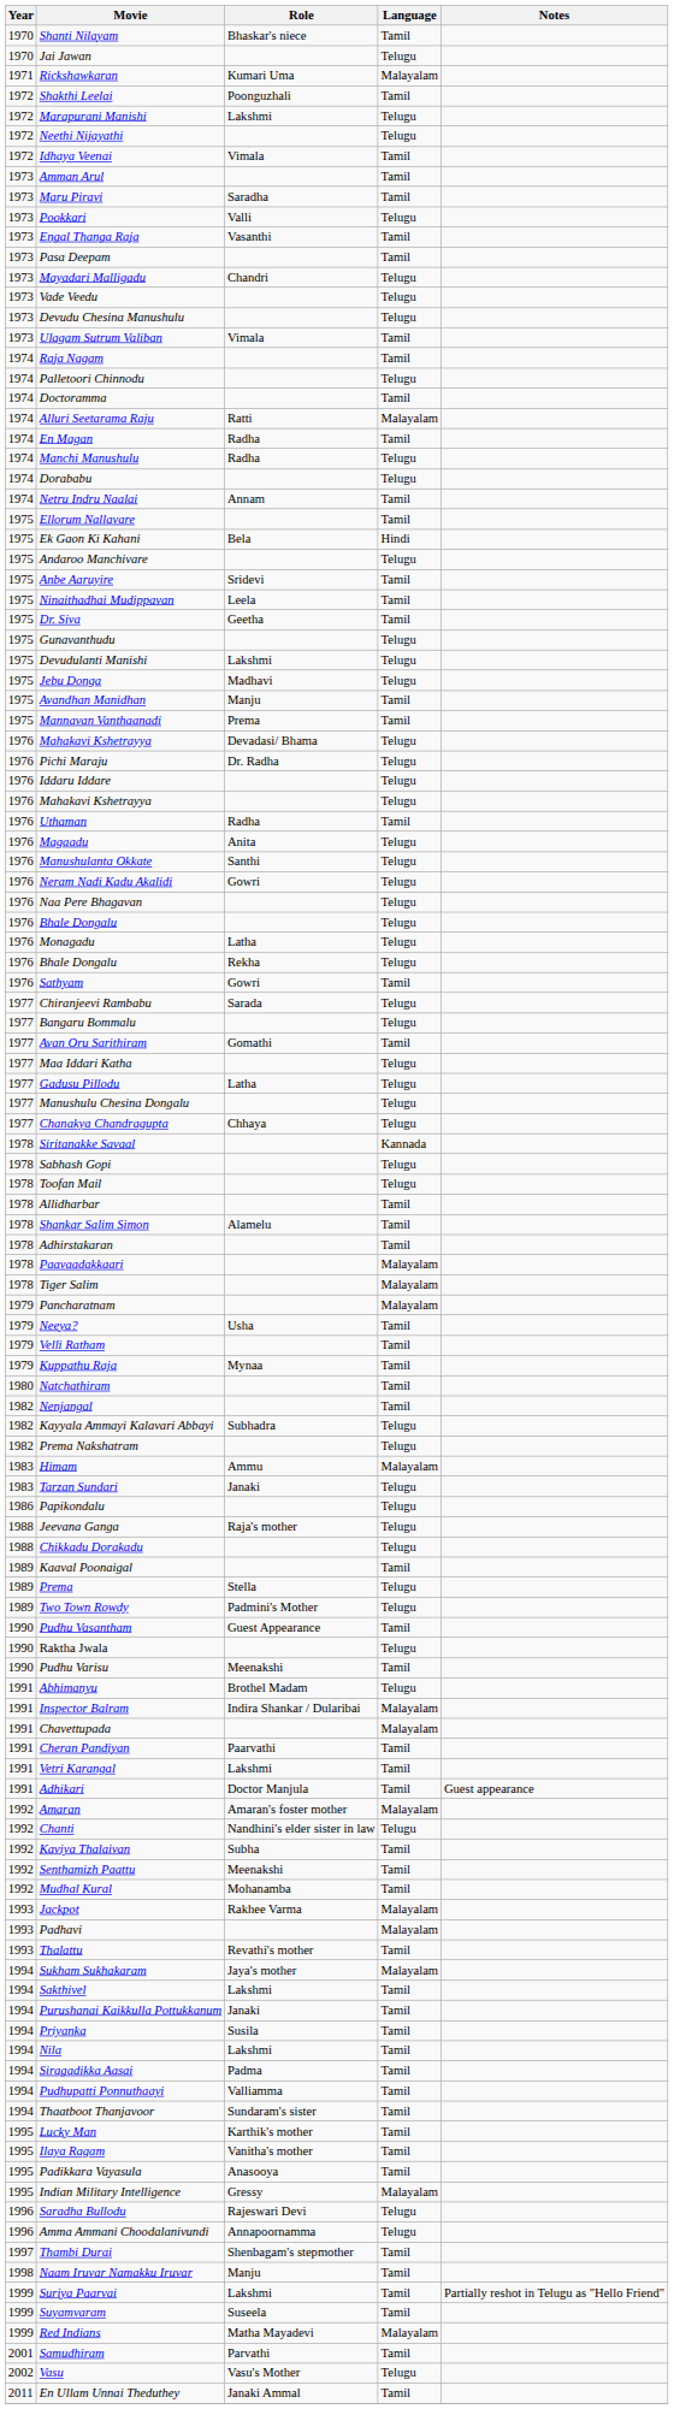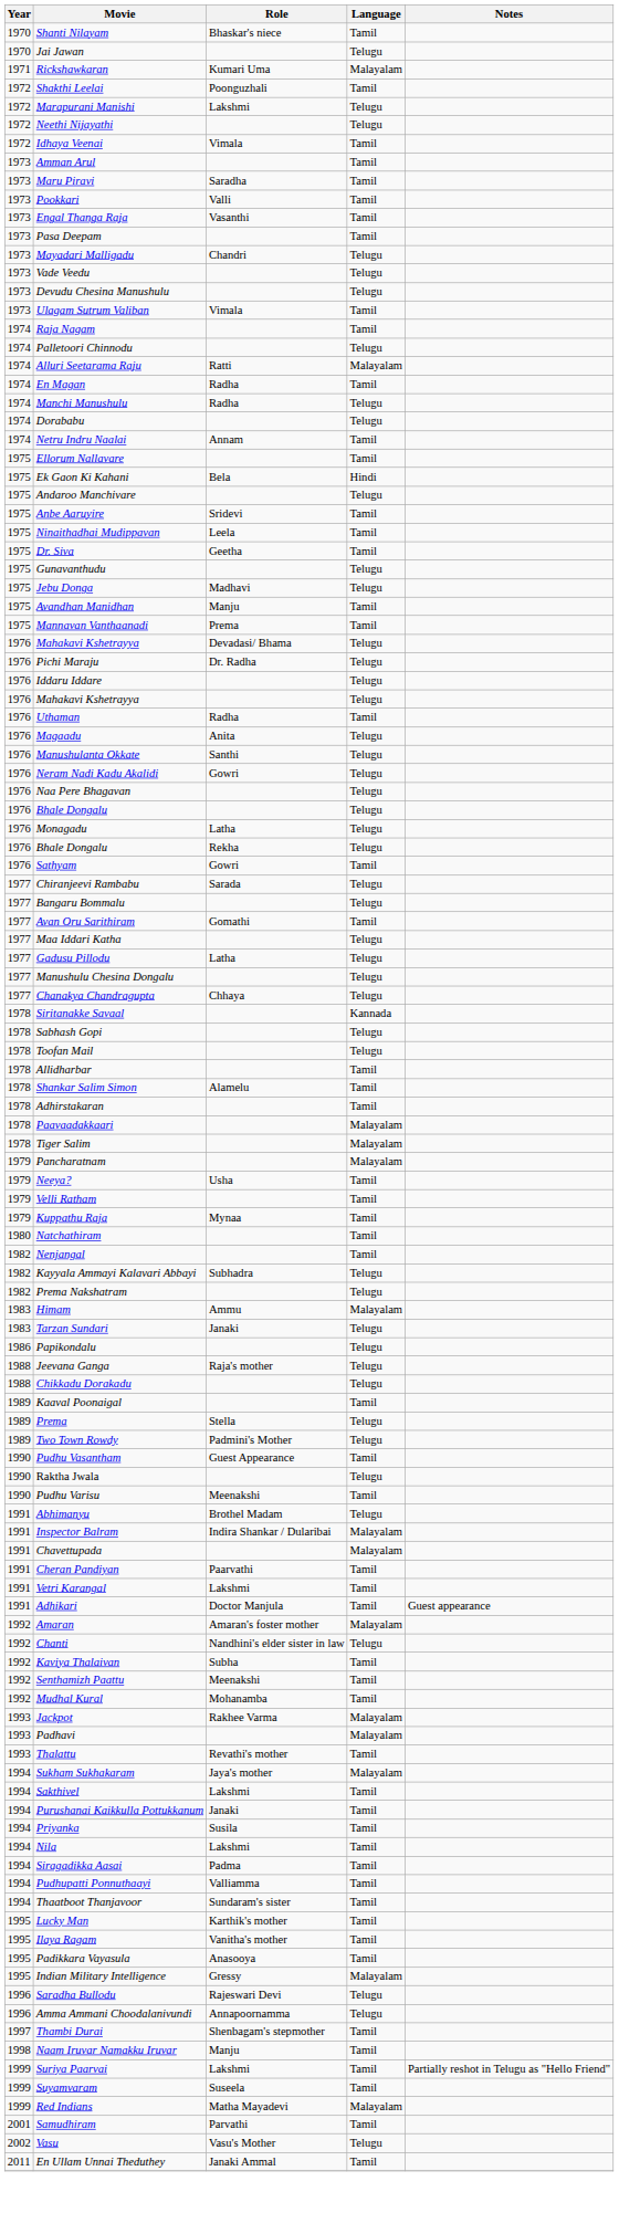 <table class="wikitable sortable">
 <tr>
 <th>Year</th>
 <th>Movie</th>
 <th>Role</th>
 <th>Language</th>
 <th class="unsortable">Notes</th>
 </tr>
 <tr>
 <td>1970</td>
 <td><em><a href='#'>Shanti Nilayam</a></em></td>
 <td>Bhaskar's niece</td>
 <td>Tamil</td>
 <td></td>
 </tr>
 <tr>
 <td>1970</td>
 <td><em>Jai Jawan</em></td>
 <td></td>
 <td>Telugu</td>
 <td></td>
 </tr>
 <tr>
 <td>1971</td>
 <td><em><a href='#'>Rickshawkaran</a></em></td>
 <td>Kumari Uma</td>
 <td>Malayalam</td>
 <td></td>
 </tr>
 <tr>
 <td>1972</td>
 <td><em><a href='#'>Shakthi Leelai</a></em></td>
 <td>Poonguzhali</td>
 <td>Tamil</td>
 <td></td>
 </tr>
 <tr>
 <td>1972</td>
 <td><em><a href='#'>Marapurani Manishi</a></em></td>
 <td>Lakshmi</td>
 <td>Telugu</td>
 <td></td>
 </tr>
 <tr>
 <td>1972</td>
 <td><em><a href='#'>Neethi Nijayathi</a></em></td>
 <td></td>
 <td>Telugu</td>
 <td></td>
 </tr>
 <tr>
 <td>1972</td>
 <td><em><a href='#'>Idhaya Veenai</a></em></td>
 <td>Vimala</td>
 <td>Tamil</td>
 <td></td>
 </tr>
 <tr>
 <td>1973</td>
 <td><em><a href='#'>Amman Arul</a></em></td>
 <td></td>
 <td>Tamil</td>
 <td></td>
 </tr>
 <tr>
 <td>1973</td>
 <td><em><a href='#'>Maru Piravi</a></em></td>
 <td>Saradha</td>
 <td>Tamil</td>
 <td></td>
 </tr>
 <tr>
 <td>1973</td>
 <td><em><a href='#'>Pookkari</a></em></td>
 <td>Valli</td>
-<td>Telugu</td>
+<td>Tamil</td>
 <td></td>
 </tr>
 <tr>
 <td>1973</td>
 <td><em><a href='#'>Engal Thanga Raja</a></em></td>
 <td>Vasanthi</td>
 <td>Tamil</td>
 <td></td>
 </tr>
 <tr>
 <td>1973</td>
 <td><em>Pasa Deepam</em></td>
 <td></td>
 <td>Tamil</td>
 <td></td>
 </tr>
 <tr>
 <td>1973</td>
 <td><em><a href='#'>Mayadari Malligadu</a></em></td>
 <td>Chandri</td>
 <td>Telugu</td>
 <td></td>
 </tr>
 <tr>
 <td>1973</td>
 <td><em>Vade Veedu</em></td>
 <td></td>
 <td>Telugu</td>
 <td></td>
 </tr>
 <tr>
 <td>1973</td>
 <td><em>Devudu Chesina Manushulu</em></td>
 <td></td>
 <td>Telugu</td>
 <td></td>
 </tr>
 <tr>
 <td>1973</td>
 <td><em><a href='#'>Ulagam Sutrum Valiban</a></em></td>
 <td>Vimala</td>
 <td>Tamil</td>
 <td></td>
 </tr>
 <tr>
 <td>1974</td>
 <td><em><a href='#'>Raja Nagam</a></em></td>
 <td></td>
 <td>Tamil</td>
 <td></td>
 </tr>
 <tr>
 <td>1974</td>
 <td><em>Palletoori Chinnodu</em></td>
 <td></td>
 <td>Telugu</td>
-<td></td>
-</tr>
-<tr>
-<td>1974</td>
-<td><em>Doctoramma</em></td>
-<td></td>
-<td>Tamil</td>
 <td></td>
 </tr>
 <tr>
 <td>1974</td>
 <td><em><a href='#'>Alluri Seetarama Raju</a></em></td>
 <td>Ratti</td>
 <td>Malayalam</td>
 <td></td>
 </tr>
 <tr>
 <td>1974</td>
 <td><em><a href='#'>En Magan</a></em></td>
 <td>Radha</td>
 <td>Tamil</td>
 <td></td>
 </tr>
 <tr>
 <td>1974</td>
 <td><em><a href='#'>Manchi Manushulu</a></em></td>
 <td>Radha</td>
 <td>Telugu</td>
 <td></td>
 </tr>
 <tr>
 <td>1974</td>
 <td><em>Dorababu</em></td>
 <td></td>
 <td>Telugu</td>
 <td></td>
 </tr>
 <tr>
 <td>1974</td>
 <td><em><a href='#'>Netru Indru Naalai</a></em></td>
 <td>Annam</td>
 <td>Tamil</td>
 <td></td>
 </tr>
 <tr>
 <td>1975</td>
 <td><em><a href='#'>Ellorum Nallavare</a></em></td>
 <td></td>
 <td>Tamil</td>
 <td></td>
 </tr>
 <tr>
 <td>1975</td>
 <td><em>Ek Gaon Ki Kahani</em></td>
 <td>Bela</td>
 <td>Hindi</td>
 <td></td>
 </tr>
 <tr>
 <td>1975</td>
 <td><em>Andaroo Manchivare</em></td>
 <td></td>
 <td>Telugu</td>
 <td></td>
 </tr>
 <tr>
 <td>1975</td>
 <td><em><a href='#'>Anbe Aaruyire</a></em></td>
 <td>Sridevi</td>
 <td>Tamil</td>
 <td></td>
 </tr>
 <tr>
 <td>1975</td>
 <td><em><a href='#'>Ninaithadhai Mudippavan</a></em></td>
 <td>Leela</td>
 <td>Tamil</td>
 <td></td>
 </tr>
 <tr>
 <td>1975</td>
 <td><em><a href='#'>Dr. Siva</a></em></td>
 <td>Geetha</td>
 <td>Tamil</td>
 <td></td>
 </tr>
 <tr>
 <td>1975</td>
 <td><em>Gunavanthudu</em></td>
 <td></td>
-<td>Telugu</td>
-<td></td>
-</tr>
-<tr>
-<td>1975</td>
-<td><em>Devudulanti Manishi</em></td>
-<td>Lakshmi</td>
 <td>Telugu</td>
 <td></td>
 </tr>
 <tr>
 <td>1975</td>
 <td><em><a href='#'>Jebu Donga</a></em></td>
 <td>Madhavi</td>
 <td>Telugu</td>
 <td></td>
 </tr>
 <tr>
 <td>1975</td>
 <td><em><a href='#'>Avandhan Manidhan</a></em></td>
 <td>Manju</td>
 <td>Tamil</td>
 <td></td>
 </tr>
 <tr>
 <td>1975</td>
 <td><em><a href='#'>Mannavan Vanthaanadi</a></em></td>
 <td>Prema</td>
 <td>Tamil</td>
 <td></td>
 </tr>
 <tr>
 <td>1976</td>
 <td><em><a href='#'>Mahakavi Kshetrayya</a></em></td>
 <td>Devadasi/ Bhama</td>
 <td>Telugu</td>
 <td></td>
 </tr>
 <tr>
 <td>1976</td>
 <td><em>Pichi Maraju</em></td>
 <td>Dr. Radha</td>
 <td>Telugu</td>
 <td></td>
 </tr>
 <tr>
 <td>1976</td>
 <td><em>Iddaru Iddare</em></td>
 <td></td>
 <td>Telugu</td>
 <td></td>
 </tr>
 <tr>
 <td>1976</td>
 <td><em>Mahakavi Kshetrayya</em></td>
 <td></td>
 <td>Telugu</td>
 <td></td>
 </tr>
 <tr>
 <td>1976</td>
 <td><em><a href='#'>Uthaman</a></em></td>
 <td>Radha</td>
 <td>Tamil</td>
 <td></td>
 </tr>
 <tr>
 <td>1976</td>
 <td><em><a href='#'>Magaadu</a></em></td>
 <td>Anita</td>
 <td>Telugu</td>
 <td></td>
 </tr>
 <tr>
 <td>1976</td>
 <td><em><a href='#'>Manushulanta Okkate</a></em></td>
 <td>Santhi</td>
 <td>Telugu</td>
 <td></td>
 </tr>
 <tr>
 <td>1976</td>
 <td><em><a href='#'>Neram Nadi Kadu Akalidi</a></em></td>
 <td>Gowri</td>
 <td>Telugu</td>
 <td></td>
 </tr>
 <tr>
 <td>1976</td>
 <td><em>Naa Pere Bhagavan</em></td>
 <td></td>
 <td>Telugu</td>
 <td></td>
 </tr>
 <tr>
 <td>1976</td>
 <td><a href='#'><em>Bhale Dongalu</em></a></td>
 <td></td>
 <td>Telugu</td>
 <td></td>
 </tr>
 <tr>
 <td>1976</td>
 <td><em>Monagadu</em></td>
 <td>Latha</td>
 <td>Telugu</td>
 <td></td>
 </tr>
 <tr>
 <td>1976</td>
 <td><em>Bhale Dongalu</em></td>
 <td>Rekha</td>
 <td>Telugu</td>
 <td></td>
 </tr>
 <tr>
 <td>1976</td>
 <td><em><a href='#'>Sathyam</a></em></td>
 <td>Gowri</td>
 <td>Tamil</td>
 <td></td>
 </tr>
 <tr>
 <td>1977</td>
 <td><em>Chiranjeevi Rambabu</em></td>
 <td>Sarada</td>
 <td>Telugu</td>
 <td></td>
 </tr>
 <tr>
 <td>1977</td>
 <td><em>Bangaru Bommalu</em></td>
 <td></td>
 <td>Telugu</td>
 <td></td>
 </tr>
 <tr>
 <td>1977</td>
 <td><em><a href='#'>Avan Oru Sarithiram</a></em></td>
 <td>Gomathi</td>
 <td>Tamil</td>
 <td></td>
 </tr>
 <tr>
 <td>1977</td>
 <td><em>Maa Iddari Katha</em></td>
 <td></td>
 <td>Telugu</td>
 <td></td>
 </tr>
 <tr>
 <td>1977</td>
 <td><em><a href='#'>Gadusu Pillodu</a></em></td>
 <td>Latha</td>
 <td>Telugu</td>
 <td></td>
 </tr>
 <tr>
 <td>1977</td>
 <td><em>Manushulu Chesina Dongalu</em></td>
 <td></td>
 <td>Telugu</td>
 <td></td>
 </tr>
 <tr>
 <td>1977</td>
 <td><em><a href='#'>Chanakya Chandragupta</a></em></td>
 <td>Chhaya</td>
 <td>Telugu</td>
 <td></td>
 </tr>
 <tr>
 <td>1978</td>
 <td><em><a href='#'>Siritanakke Savaal</a></em></td>
 <td></td>
 <td>Kannada</td>
 <td></td>
 </tr>
 <tr>
 <td>1978</td>
 <td><em>Sabhash Gopi</em></td>
 <td></td>
 <td>Telugu</td>
 <td></td>
 </tr>
 <tr>
 <td>1978</td>
 <td><em>Toofan Mail</em></td>
 <td></td>
 <td>Telugu</td>
 <td></td>
 </tr>
 <tr>
 <td>1978</td>
 <td><em>Allidharbar</em></td>
 <td></td>
 <td>Tamil</td>
 <td></td>
 </tr>
 <tr>
 <td>1978</td>
 <td><em><a href='#'>Shankar Salim Simon</a></em></td>
 <td>Alamelu</td>
 <td>Tamil</td>
 <td></td>
 </tr>
 <tr>
 <td>1978</td>
 <td><em>Adhirstakaran</em></td>
 <td></td>
 <td>Tamil</td>
 <td></td>
 </tr>
 <tr>
 <td>1978</td>
 <td><em><a href='#'>Paavaadakkaari</a></em></td>
 <td></td>
 <td>Malayalam</td>
 <td></td>
 </tr>
 <tr>
 <td>1978</td>
 <td><em>Tiger Salim</em></td>
 <td></td>
 <td>Malayalam</td>
 <td></td>
 </tr>
 <tr>
 <td>1979</td>
 <td><em>Pancharatnam</em></td>
 <td></td>
 <td>Malayalam</td>
 <td></td>
 </tr>
 <tr>
 <td>1979</td>
 <td><em><a href='#'>Neeya?</a></em></td>
 <td>Usha</td>
 <td>Tamil</td>
 <td></td>
 </tr>
 <tr>
 <td>1979</td>
 <td><em><a href='#'>Velli Ratham</a></em></td>
 <td></td>
 <td>Tamil</td>
 <td></td>
 </tr>
 <tr>
 <td>1979</td>
 <td><em><a href='#'>Kuppathu Raja</a></em></td>
 <td>Mynaa</td>
 <td>Tamil</td>
 <td></td>
 </tr>
 <tr>
 <td>1980</td>
 <td><em><a href='#'>Natchathiram</a></em></td>
 <td></td>
 <td>Tamil</td>
 <td></td>
 </tr>
 <tr>
 <td>1982</td>
 <td><em><a href='#'>Nenjangal</a></em></td>
 <td></td>
 <td>Tamil</td>
 <td></td>
 </tr>
 <tr>
 <td>1982</td>
 <td><em>Kayyala Ammayi Kalavari Abbayi</em></td>
 <td>Subhadra</td>
 <td>Telugu</td>
 <td></td>
 </tr>
 <tr>
 <td>1982</td>
 <td><em>Prema Nakshatram</em></td>
 <td></td>
 <td>Telugu</td>
 <td></td>
 </tr>
 <tr>
 <td>1983</td>
 <td><em><a href='#'>Himam</a></em></td>
 <td>Ammu</td>
 <td>Malayalam</td>
 <td></td>
 </tr>
 <tr>
 <td>1983</td>
 <td><em><a href='#'>Tarzan Sundari</a></em></td>
 <td>Janaki</td>
 <td>Telugu</td>
 <td></td>
 </tr>
 <tr>
 <td>1986</td>
 <td><em>Papikondalu</em></td>
 <td></td>
 <td>Telugu</td>
 <td></td>
 </tr>
 <tr>
 <td>1988</td>
 <td><em>Jeevana Ganga</em></td>
 <td>Raja's mother</td>
 <td>Telugu</td>
 <td></td>
 </tr>
 <tr>
 <td>1988</td>
 <td><em><a href='#'>Chikkadu Dorakadu</a></em></td>
 <td></td>
 <td>Telugu</td>
 <td></td>
 </tr>
 <tr>
 <td>1989</td>
 <td><em>Kaaval Poonaigal</em></td>
 <td></td>
 <td>Tamil</td>
 <td></td>
 </tr>
 <tr>
 <td>1989</td>
 <td><em><a href='#'>Prema</a></em></td>
 <td>Stella</td>
 <td>Telugu</td>
 <td></td>
 </tr>
 <tr>
 <td>1989</td>
 <td><em><a href='#'>Two Town Rowdy</a></em></td>
 <td>Padmini's Mother</td>
 <td>Telugu</td>
 <td></td>
 </tr>
 <tr>
 <td>1990</td>
 <td><em><a href='#'>Pudhu Vasantham</a></em></td>
 <td>Guest Appearance</td>
 <td>Tamil</td>
 <td></td>
 </tr>
 <tr>
 <td>1990</td>
 <td>Raktha Jwala</td>
 <td></td>
 <td>Telugu</td>
 <td></td>
 </tr>
 <tr>
 <td>1990</td>
 <td><em>Pudhu Varisu</em></td>
 <td>Meenakshi</td>
 <td>Tamil</td>
 <td></td>
 </tr>
 <tr>
 <td>1991</td>
 <td><em><a href='#'>Abhimanyu</a></em></td>
 <td>Brothel Madam</td>
 <td>Telugu</td>
 <td></td>
 </tr>
 <tr>
 <td>1991</td>
 <td><em><a href='#'>Inspector Balram</a></em></td>
 <td>Indira Shankar / Dularibai</td>
 <td>Malayalam</td>
 <td></td>
 </tr>
 <tr>
 <td>1991</td>
 <td><em>Chavettupada</em></td>
 <td></td>
 <td>Malayalam</td>
 <td></td>
 </tr>
 <tr>
 <td>1991</td>
 <td><em><a href='#'>Cheran Pandiyan</a></em></td>
 <td>Paarvathi</td>
 <td>Tamil</td>
 <td></td>
 </tr>
 <tr>
 <td>1991</td>
 <td><em><a href='#'>Vetri Karangal</a></em></td>
 <td>Lakshmi</td>
 <td>Tamil</td>
 <td></td>
 </tr>
 <tr>
 <td>1991</td>
 <td><em><a href='#'>Adhikari</a></em></td>
 <td>Doctor Manjula</td>
 <td>Tamil</td>
 <td>Guest appearance</td>
 </tr>
 <tr>
 <td>1992</td>
 <td><em><a href='#'>Amaran</a></em></td>
 <td>Amaran's foster mother</td>
 <td>Malayalam</td>
 <td></td>
 </tr>
 <tr>
 <td>1992</td>
 <td><em><a href='#'>Chanti</a></em></td>
 <td>Nandhini's elder sister in law</td>
 <td>Telugu</td>
 <td></td>
 </tr>
 <tr>
 <td>1992</td>
 <td><em><a href='#'>Kaviya Thalaivan</a></em></td>
 <td>Subha</td>
 <td>Tamil</td>
 <td></td>
 </tr>
 <tr>
 <td>1992</td>
 <td><em><a href='#'>Senthamizh Paattu</a></em></td>
 <td>Meenakshi</td>
 <td>Tamil</td>
 <td></td>
 </tr>
 <tr>
 <td>1992</td>
 <td><em><a href='#'>Mudhal Kural</a></em></td>
 <td>Mohanamba</td>
 <td>Tamil</td>
 <td></td>
 </tr>
 <tr>
 <td>1993</td>
 <td><em><a href='#'>Jackpot</a></em></td>
 <td>Rakhee Varma</td>
 <td>Malayalam</td>
 <td></td>
 </tr>
 <tr>
 <td>1993</td>
 <td><em>Padhavi</em></td>
 <td></td>
 <td>Malayalam</td>
 <td></td>
 </tr>
 <tr>
 <td>1993</td>
 <td><em><a href='#'>Thalattu</a></em></td>
 <td>Revathi's mother</td>
 <td>Tamil</td>
 <td></td>
 </tr>
 <tr>
 <td>1994</td>
 <td><em><a href='#'>Sukham Sukhakaram</a></em></td>
 <td>Jaya's mother</td>
 <td>Malayalam</td>
 <td></td>
 </tr>
 <tr>
 <td>1994</td>
 <td><em><a href='#'>Sakthivel</a></em></td>
 <td>Lakshmi</td>
 <td>Tamil</td>
 <td></td>
 </tr>
 <tr>
 <td>1994</td>
 <td><em><a href='#'>Purushanai Kaikkulla Pottukkanum</a></em></td>
 <td>Janaki</td>
 <td>Tamil</td>
 <td></td>
 </tr>
 <tr>
 <td>1994</td>
 <td><em><a href='#'>Priyanka</a></em></td>
 <td>Susila</td>
 <td>Tamil</td>
 <td></td>
 </tr>
 <tr>
 <td>1994</td>
 <td><em><a href='#'>Nila</a></em></td>
 <td>Lakshmi</td>
 <td>Tamil</td>
 <td></td>
 </tr>
 <tr>
 <td>1994</td>
 <td><em><a href='#'>Siragadikka Aasai</a></em></td>
 <td>Padma</td>
 <td>Tamil</td>
 <td></td>
 </tr>
 <tr>
 <td>1994</td>
 <td><em><a href='#'>Pudhupatti Ponnuthaayi</a></em></td>
 <td>Valliamma</td>
 <td>Tamil</td>
 <td></td>
 </tr>
 <tr>
 <td>1994</td>
 <td><em>Thaatboot Thanjavoor</em></td>
 <td>Sundaram's sister</td>
 <td>Tamil</td>
 <td></td>
 </tr>
 <tr>
 <td>1995</td>
 <td><em><a href='#'>Lucky Man</a></em></td>
 <td>Karthik's mother</td>
 <td>Tamil</td>
 <td></td>
 </tr>
 <tr>
 <td>1995</td>
 <td><em><a href='#'>Ilaya Ragam</a></em></td>
 <td>Vanitha's mother</td>
 <td>Tamil</td>
 <td></td>
 </tr>
 <tr>
 <td>1995</td>
 <td><em>Padikkara Vayasula</em></td>
 <td>Anasooya</td>
 <td>Tamil</td>
 <td></td>
 </tr>
 <tr>
 <td>1995</td>
 <td><em>Indian Military Intelligence</em></td>
 <td>Gressy</td>
 <td>Malayalam</td>
 <td></td>
 </tr>
 <tr>
 <td>1996</td>
 <td><em><a href='#'>Saradha Bullodu</a></em></td>
 <td>Rajeswari Devi</td>
 <td>Telugu</td>
 <td></td>
 </tr>
 <tr>
 <td>1996</td>
 <td><em>Amma Ammani Choodalanivundi</em></td>
 <td>Annapoornamma</td>
 <td>Telugu</td>
 <td></td>
 </tr>
 <tr>
 <td>1997</td>
 <td><em><a href='#'>Thambi Durai</a></em></td>
 <td>Shenbagam's stepmother</td>
 <td>Tamil</td>
 <td></td>
 </tr>
 <tr>
 <td>1998</td>
 <td><em><a href='#'>Naam Iruvar Namakku Iruvar</a></em></td>
 <td>Manju</td>
 <td>Tamil</td>
 <td></td>
 </tr>
 <tr>
 <td>1999</td>
 <td><em><a href='#'>Suriya Paarvai</a></em></td>
 <td>Lakshmi</td>
 <td>Tamil</td>
 <td>Partially reshot in Telugu as "Hello Friend"</td>
 </tr>
 <tr>
 <td>1999</td>
 <td><em><a href='#'>Suyamvaram</a></em></td>
 <td>Suseela</td>
 <td>Tamil</td>
 <td></td>
 </tr>
 <tr>
 <td>1999</td>
 <td><em><a href='#'>Red Indians</a></em></td>
 <td>Matha Mayadevi</td>
 <td>Malayalam</td>
 <td></td>
 </tr>
 <tr>
 <td>2001</td>
 <td><em><a href='#'>Samudhiram</a></em></td>
 <td>Parvathi</td>
 <td>Tamil</td>
 <td></td>
 </tr>
 <tr>
 <td>2002</td>
 <td><em><a href='#'>Vasu</a></em></td>
 <td>Vasu's Mother</td>
 <td>Telugu</td>
 <td></td>
 </tr>
 <tr>
 <td>2011</td>
 <td><em>En Ullam Unnai Theduthey</em></td>
 <td>Janaki Ammal</td>
 <td>Tamil</td>
 <td></td>
 </tr>
 <tr>
 </tr>
 </table>
